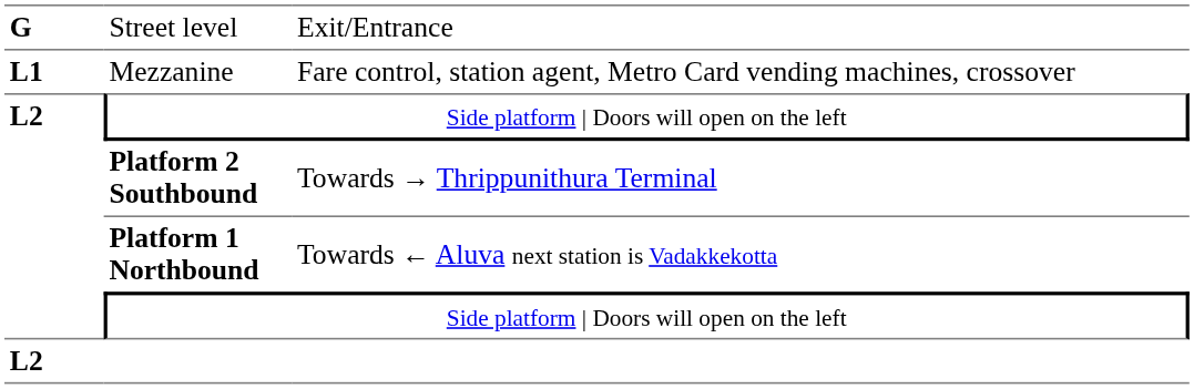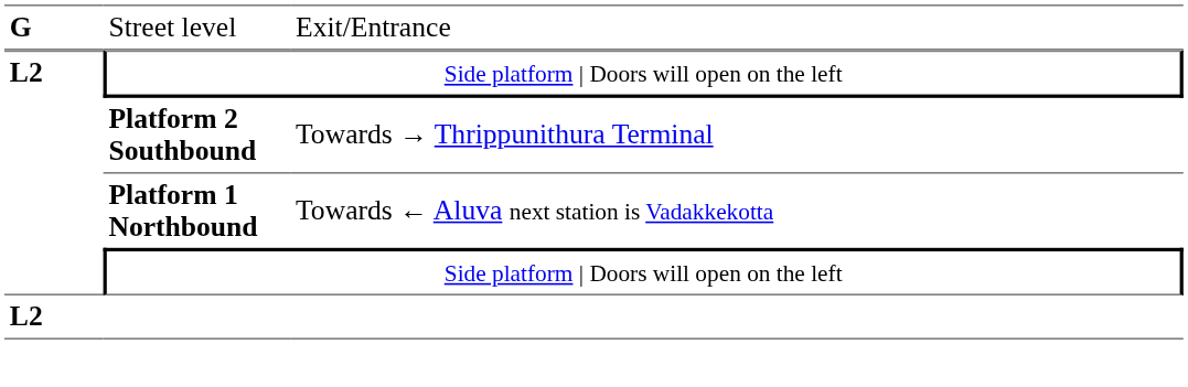 <table table border=0 cellspacing=0 cellpadding=3>
 <tr>
 <td style="border-bottom:solid 1px gray;border-top:solid 1px gray;" width=50 valign=top><strong>G</strong></td>
 <td style="border-top:solid 1px gray;border-bottom:solid 1px gray;" width=100 valign=top>Street level</td>
 <td style="border-top:solid 1px gray;border-bottom:solid 1px gray;" width=500 valign=top>Exit/Entrance</td>
-</tr>
-<tr>
-<td valign=top><strong>L1</strong></td>
-<td valign=top>Mezzanine</td>
-<td valign=top>Fare control, station agent, Metro Card vending machines, crossover<br></td>
 </tr>
 <tr>
 <td style="border-top:solid 1px gray;border-bottom:solid 1px gray;" width=50 rowspan=4 valign=top><strong>L2</strong></td>
 <td style="border-top:solid 1px gray;border-right:solid 2px black;border-left:solid 2px black;border-bottom:solid 2px black;text-align:center;" colspan=2><small><a href='#'>Side platform</a> | Doors will open on the left </small></td>
 </tr>
 <tr>
 <td style="border-bottom:solid 1px gray;" width=100><span><strong>Platform 2</strong><br><strong>Southbound</strong></span></td>
 <td style="border-bottom:solid 1px gray;" width=500>Towards → <a href='#'>Thrippunithura Terminal</a></td>
 </tr>
 <tr>
 <td><span><strong>Platform 1</strong><br><strong>Northbound</strong></span></td>
 <td>Towards ← <a href='#'>Aluva</a> <small>next station is <a href='#'>Vadakkekotta</a></small></td>
 </tr>
 <tr>
 <td style="border-top:solid 2px black;border-right:solid 2px black;border-left:solid 2px black;border-bottom:solid 1px gray;" colspan=2  align=center><small><a href='#'>Side platform</a> | Doors will open on the left </small></td>
 </tr>
 <tr>
 <td style="border-bottom:solid 1px gray;" width=50 rowspan=2 valign=top><strong>L2</strong></td>
 <td style="border-bottom:solid 1px gray;" width=100></td>
 <td style="border-bottom:solid 1px gray;" width=500></td>
 </tr>
 <tr>
 </tr>
 </table>
